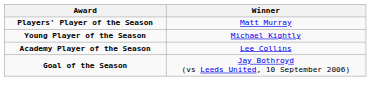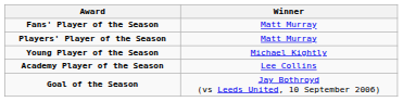 <table class="wikitable" style="text-align:center; font-size:95%;width:65%; text-align:left">
 <tr>
 <th><strong>Award</strong></th>
 <th><strong>Winner</strong></th>
+</tr>
+<tr --->
+<td align="center"><strong>Fans' Player of the Season</strong></td>
+<td align="center"><a href='#'>Matt Murray</a></td>
 </tr>
 <tr --->
 <td align="center"><strong>Players' Player of the Season</strong></td>
 <td align="center"><a href='#'>Matt Murray</a></td>
 </tr>
 <tr --->
 <td align="center"><strong>Young Player of the Season</strong></td>
 <td align="center"><a href='#'>Michael Kightly</a></td>
 </tr>
 <tr --->
 <td align="center"><strong>Academy Player of the Season</strong></td>
 <td align="center"><a href='#'>Lee Collins</a></td>
 </tr>
 <tr --->
 <td align="center"><strong>Goal of the Season</strong></td>
 <td align="center"><a href='#'>Jay Bothroyd</a><br>(vs <a href='#'>Leeds United</a>, 10 September 2006)</td>
 </tr>
 </table>
